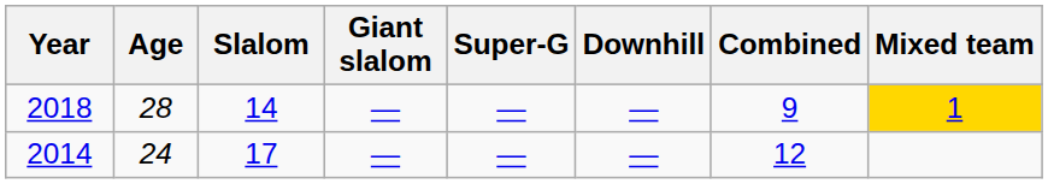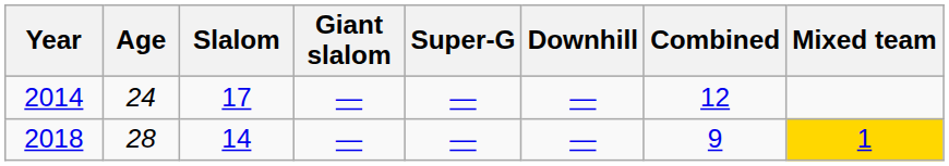 <table class=wikitable style="text-align:center">
 <tr>
 <th>  Year  </th>
 <th> Age </th>
 <th> Slalom </th>
 <th> Giant <br> slalom </th>
 <th>Super-G</th>
 <th>Downhill</th>
 <th>Combined</th>
 <th>Mixed team</th>
 </tr>
 <tr>
+<td><a href='#'>2014</a></td>
+<td><em>24</em></td>
+<td><a href='#'>17</a></td>
+<td><a href='#'>—</a></td>
+<td><a href='#'>—</a></td>
+<td><a href='#'>—</a></td>
+<td><a href='#'>12</a></td>
+<td></td>
+</tr>
+<tr>
 <td><a href='#'>2018</a></td>
 <td><em>28</em></td>
 <td><a href='#'>14</a></td>
 <td><a href='#'>—</a></td>
 <td><a href='#'>—</a></td>
 <td><a href='#'>—</a></td>
 <td><a href='#'>9</a></td>
 <td bgcolor=gold><a href='#'>1</a></td>
 </tr>
-<tr>
-<td><a href='#'>2014</a></td>
-<td><em>24</em></td>
-<td><a href='#'>17</a></td>
-<td><a href='#'>—</a></td>
-<td><a href='#'>—</a></td>
-<td><a href='#'>—</a></td>
-<td><a href='#'>12</a></td>
-<td></td>
-</tr>
 </table>
